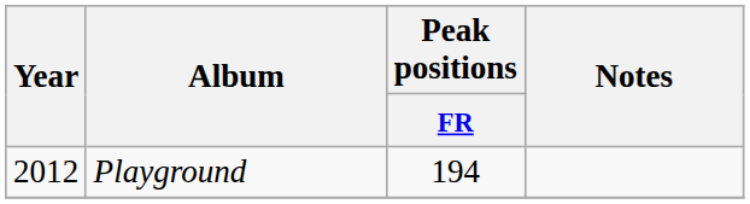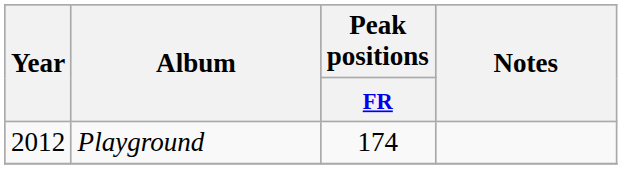 <table class="wikitable">
 <tr>
 <th align="center" rowspan="2" width="10">Year</th>
 <th align="center" rowspan="2" width="140">Album</th>
 <th align="center" colspan="1">Peak positions</th>
 <th align="center" rowspan="2" width="100">Notes</th>
 </tr>
 <tr>
 <th width="20"><small><a href='#'>FR</a></small><br></th>
 </tr>
 <tr>
 <td align="center" rowspan="1">2012</td>
 <td><em>Playground</em></td>
-<td align="center">194</td>
+<td align="center">174</td>
 <td></td>
 </tr>
 <tr>
 </tr>
 </table>
